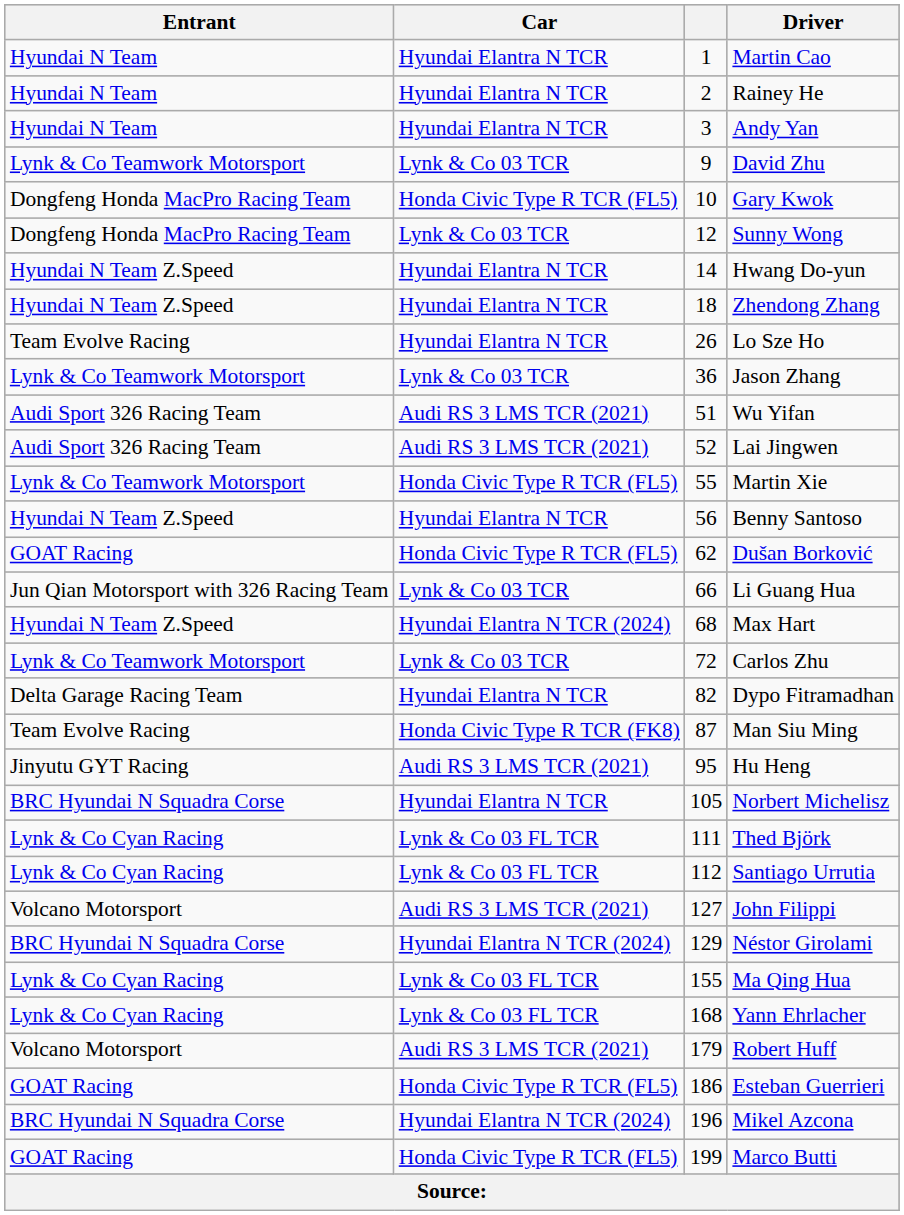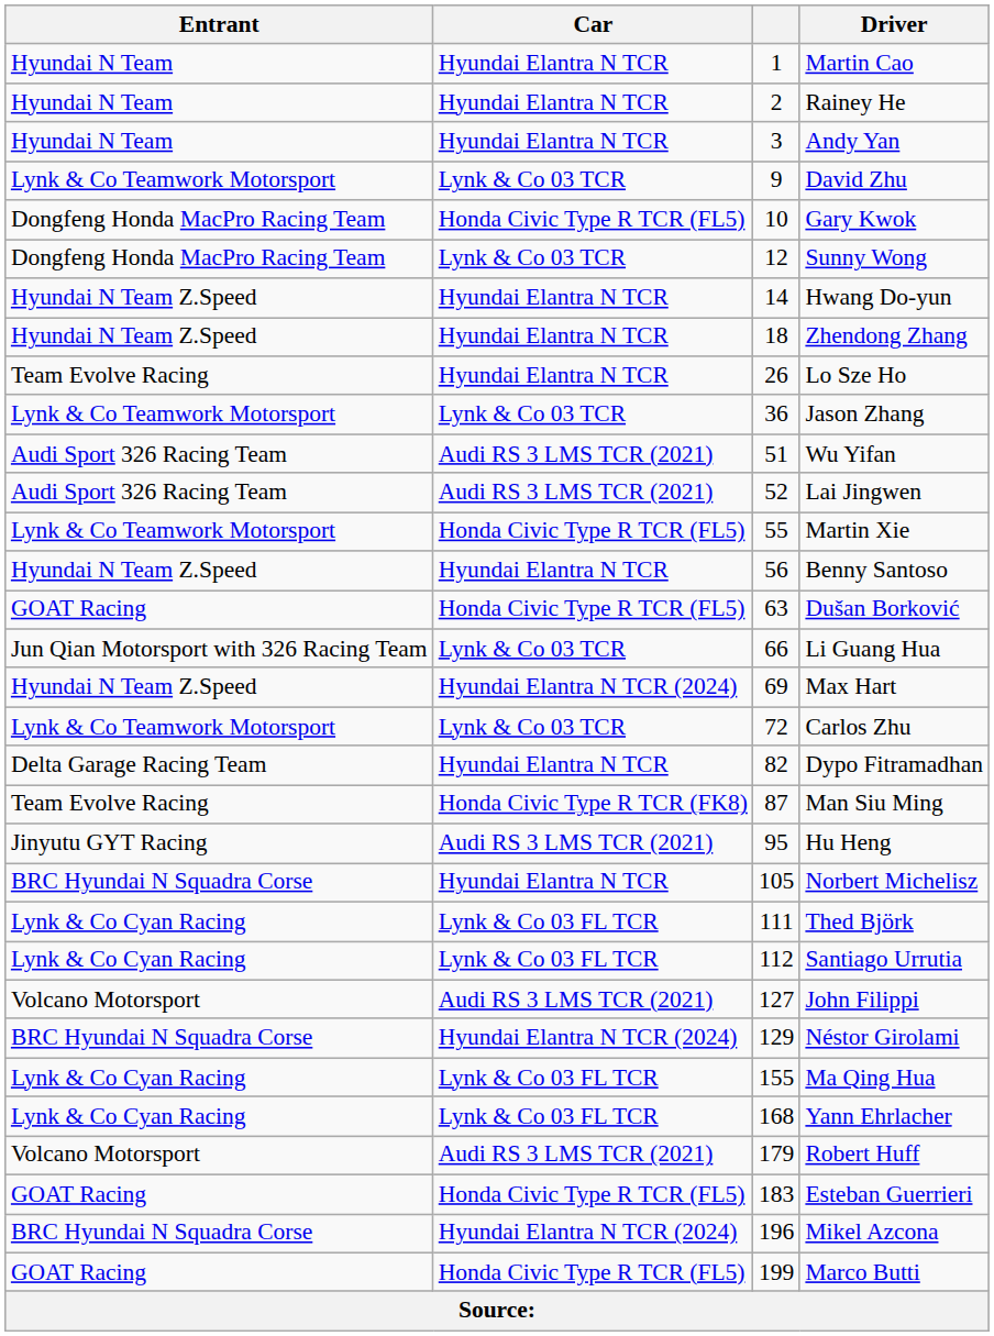 <table class="wikitable" style="font-size: 85%;">
 <tr>
 <th>Entrant</th>
 <th>Car</th>
 <th></th>
 <th>Driver</th>
 </tr>
 <tr>
 <td> <a href='#'>Hyundai N Team</a></td>
 <td><a href='#'>Hyundai Elantra N TCR</a></td>
 <td align="center">1</td>
 <td> <a href='#'>Martin Cao</a></td>
 </tr>
 <tr>
 <td> <a href='#'>Hyundai N Team</a></td>
 <td><a href='#'>Hyundai Elantra N TCR</a></td>
 <td align="center">2</td>
 <td> Rainey He</td>
 </tr>
 <tr>
 <td> <a href='#'>Hyundai N Team</a></td>
 <td><a href='#'>Hyundai Elantra N TCR</a></td>
 <td align="center">3</td>
 <td> <a href='#'>Andy Yan</a></td>
 </tr>
 <tr>
 <td> <a href='#'>Lynk & Co Teamwork Motorsport</a></td>
 <td><a href='#'>Lynk & Co 03 TCR</a></td>
 <td align="center">9</td>
 <td> <a href='#'>David Zhu</a></td>
 </tr>
 <tr>
 <td> Dongfeng Honda <a href='#'>MacPro Racing Team</a></td>
 <td><a href='#'>Honda Civic Type R TCR (FL5)</a></td>
 <td align="center">10</td>
 <td> <a href='#'>Gary Kwok</a></td>
 </tr>
 <tr>
 <td> Dongfeng Honda <a href='#'>MacPro Racing Team</a></td>
 <td><a href='#'>Lynk & Co 03 TCR</a></td>
 <td align="center">12</td>
 <td> <a href='#'>Sunny Wong</a></td>
 </tr>
 <tr>
 <td> <a href='#'>Hyundai N Team</a> Z.Speed</td>
 <td><a href='#'>Hyundai Elantra N TCR</a></td>
 <td align="center">14</td>
 <td> Hwang Do-yun</td>
 </tr>
 <tr>
 <td> <a href='#'>Hyundai N Team</a> Z.Speed</td>
 <td><a href='#'>Hyundai Elantra N TCR</a></td>
 <td align="center">18</td>
 <td> <a href='#'>Zhendong Zhang</a></td>
 </tr>
 <tr>
 <td> Team Evolve Racing</td>
 <td><a href='#'>Hyundai Elantra N TCR</a></td>
 <td align="center">26</td>
 <td> Lo Sze Ho</td>
 </tr>
 <tr>
 <td> <a href='#'>Lynk & Co Teamwork Motorsport</a></td>
 <td><a href='#'>Lynk & Co 03 TCR</a></td>
 <td align="center">36</td>
 <td> Jason Zhang</td>
 </tr>
 <tr>
 <td> <a href='#'>Audi Sport</a> 326 Racing Team</td>
 <td><a href='#'>Audi RS 3 LMS TCR (2021)</a></td>
 <td align="center">51</td>
 <td> Wu Yifan</td>
 </tr>
 <tr>
 <td> <a href='#'>Audi Sport</a> 326 Racing Team</td>
 <td><a href='#'>Audi RS 3 LMS TCR (2021)</a></td>
 <td align="center">52</td>
 <td> Lai Jingwen</td>
 </tr>
 <tr>
 <td> <a href='#'>Lynk & Co Teamwork Motorsport</a></td>
 <td><a href='#'>Honda Civic Type R TCR (FL5)</a></td>
 <td align="center">55</td>
 <td> Martin Xie</td>
 </tr>
 <tr>
 <td> <a href='#'>Hyundai N Team</a> Z.Speed</td>
 <td><a href='#'>Hyundai Elantra N TCR</a></td>
 <td align="center">56</td>
 <td> Benny Santoso</td>
 </tr>
 <tr>
 <td> <a href='#'>GOAT Racing</a></td>
 <td><a href='#'>Honda Civic Type R TCR (FL5)</a></td>
-<td align="center">62</td>
+<td align="center">63</td>
 <td> <a href='#'>Dušan Borković</a></td>
 </tr>
 <tr>
 <td> Jun Qian Motorsport with 326 Racing Team</td>
 <td><a href='#'>Lynk & Co 03 TCR</a></td>
 <td align="center">66</td>
 <td> Li Guang Hua</td>
 </tr>
 <tr>
 <td> <a href='#'>Hyundai N Team</a> Z.Speed</td>
 <td><a href='#'>Hyundai Elantra N TCR (2024)</a></td>
-<td align="center">68</td>
+<td align="center">69</td>
 <td> Max Hart</td>
 </tr>
 <tr>
 <td> <a href='#'>Lynk & Co Teamwork Motorsport</a></td>
 <td><a href='#'>Lynk & Co 03 TCR</a></td>
 <td align="center">72</td>
 <td> Carlos Zhu</td>
 </tr>
 <tr>
 <td> Delta Garage Racing Team</td>
 <td><a href='#'>Hyundai Elantra N TCR</a></td>
 <td align="center">82</td>
 <td> Dypo Fitramadhan</td>
 </tr>
 <tr>
 <td> Team Evolve Racing</td>
 <td><a href='#'>Honda Civic Type R TCR (FK8)</a></td>
 <td align="center">87</td>
 <td> Man Siu Ming</td>
 </tr>
 <tr>
 <td> Jinyutu GYT Racing</td>
 <td><a href='#'>Audi RS 3 LMS TCR (2021)</a></td>
 <td align="center">95</td>
 <td> Hu Heng</td>
 </tr>
 <tr>
 <td> <a href='#'>BRC Hyundai N Squadra Corse</a></td>
 <td><a href='#'>Hyundai Elantra N TCR</a></td>
 <td align="center">105</td>
 <td> <a href='#'>Norbert Michelisz</a></td>
 </tr>
 <tr>
 <td> <a href='#'>Lynk & Co Cyan Racing</a></td>
 <td><a href='#'>Lynk & Co 03 FL TCR</a></td>
 <td align="center">111</td>
 <td> <a href='#'>Thed Björk</a></td>
 </tr>
 <tr>
 <td> <a href='#'>Lynk & Co Cyan Racing</a></td>
 <td><a href='#'>Lynk & Co 03 FL TCR</a></td>
 <td align="center">112</td>
 <td> <a href='#'>Santiago Urrutia</a></td>
 </tr>
 <tr>
 <td> Volcano Motorsport</td>
 <td><a href='#'>Audi RS 3 LMS TCR (2021)</a></td>
 <td align="center">127</td>
 <td> <a href='#'>John Filippi</a></td>
 </tr>
 <tr>
 <td> <a href='#'>BRC Hyundai N Squadra Corse</a></td>
 <td><a href='#'>Hyundai Elantra N TCR (2024)</a></td>
 <td align="center">129</td>
 <td> <a href='#'>Néstor Girolami</a></td>
 </tr>
 <tr>
 <td> <a href='#'>Lynk & Co Cyan Racing</a></td>
 <td><a href='#'>Lynk & Co 03 FL TCR</a></td>
 <td align="center">155</td>
 <td> <a href='#'>Ma Qing Hua</a></td>
 </tr>
 <tr>
 <td> <a href='#'>Lynk & Co Cyan Racing</a></td>
 <td><a href='#'>Lynk & Co 03 FL TCR</a></td>
 <td align="center">168</td>
 <td> <a href='#'>Yann Ehrlacher</a></td>
 </tr>
 <tr>
 <td> Volcano Motorsport</td>
 <td><a href='#'>Audi RS 3 LMS TCR (2021)</a></td>
 <td align="center">179</td>
 <td> <a href='#'>Robert Huff</a></td>
 </tr>
 <tr>
 <td> <a href='#'>GOAT Racing</a></td>
 <td><a href='#'>Honda Civic Type R TCR (FL5)</a></td>
-<td align="center">186</td>
+<td align="center">183</td>
 <td> <a href='#'>Esteban Guerrieri</a></td>
 </tr>
 <tr>
 <td> <a href='#'>BRC Hyundai N Squadra Corse</a></td>
 <td><a href='#'>Hyundai Elantra N TCR (2024)</a></td>
 <td align="center">196</td>
 <td> <a href='#'>Mikel Azcona</a></td>
 </tr>
 <tr>
 <td> <a href='#'>GOAT Racing</a></td>
 <td><a href='#'>Honda Civic Type R TCR (FL5)</a></td>
 <td align="center">199</td>
 <td> <a href='#'>Marco Butti</a></td>
 </tr>
 <tr>
 <th colspan="7">Source:</th>
 </tr>
 </table>
